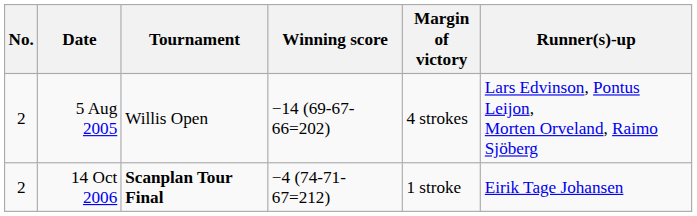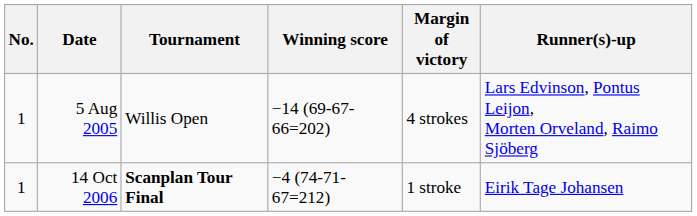 <table class="wikitable" style="font-size:95%;">
 <tr>
 <th>No.</th>
 <th>Date</th>
 <th>Tournament</th>
 <th>Winning score</th>
 <th>Margin of<br>victory</th>
 <th>Runner(s)-up</th>
 </tr>
 <tr>
-<td align=center>2</td>
+<td align=center>1</td>
 <td align=right>5 Aug <a href='#'>2005</a></td>
 <td>Willis Open</td>
 <td>−14 (69-67-66=202)</td>
 <td>4 strokes</td>
 <td> <a href='#'>Lars Edvinson</a>,  <a href='#'>Pontus Leijon</a>,<br> <a href='#'>Morten Orveland</a>,  <a href='#'>Raimo Sjöberg</a></td>
 </tr>
 <tr>
-<td align=center>2</td>
+<td align=center>1</td>
 <td align=right>14 Oct <a href='#'>2006</a></td>
 <td><strong>Scanplan Tour Final</strong></td>
 <td>−4 (74-71-67=212)</td>
 <td>1 stroke</td>
 <td> <a href='#'>Eirik Tage Johansen</a></td>
 </tr>
 </table>
